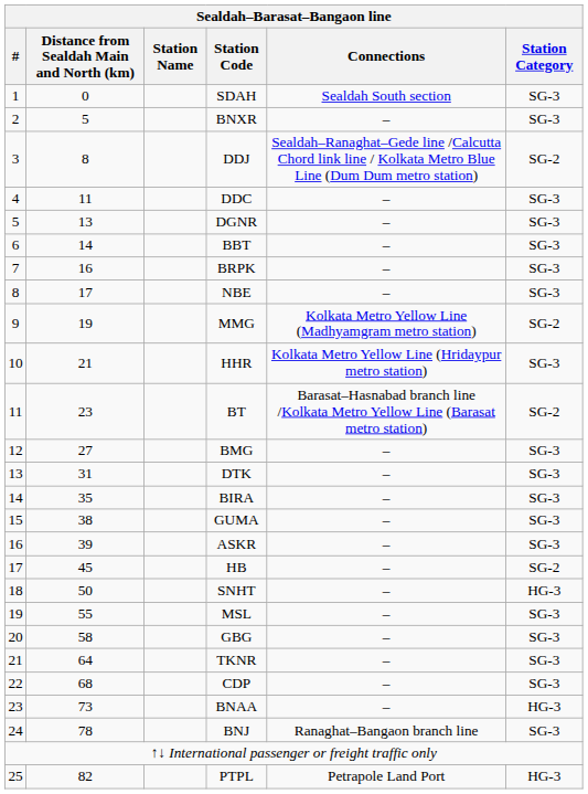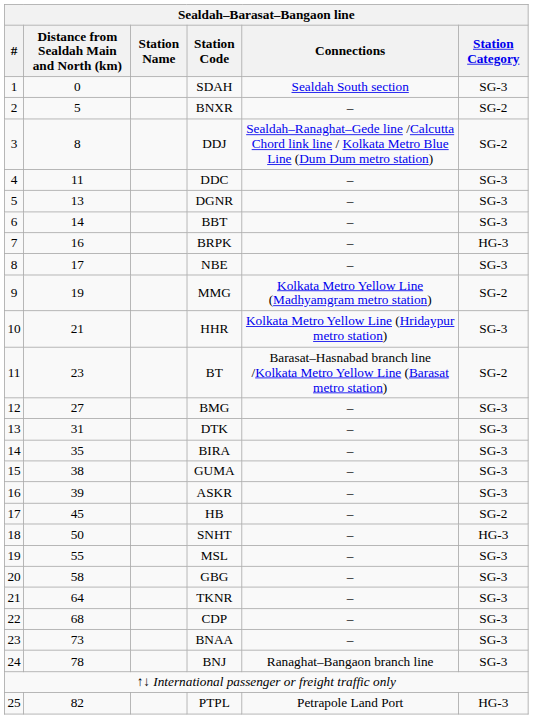 <table class="wikitable" style="text-align:center; width:50%;">
 <tr>
 <th colspan="6"><strong>Sealdah–Barasat–Bangaon line</strong></th>
 </tr>
 <tr>
 <th style="max-width:1%;">#</th>
 <th style="max-width:1%;">Distance from Sealdah Main and North (km)</th>
 <th style="max-width:5%;">Station Name</th>
 <th style="max-width:1%;">Station Code</th>
 <th style="max-width:1%;">Connections</th>
 <th><a href='#'>Station Category</a></th>
 </tr>
 <tr>
 <td>1</td>
 <td>0</td>
 <td><strong></strong></td>
 <td>SDAH</td>
 <td><a href='#'>Sealdah South section</a></td>
 <td>SG-3</td>
 </tr>
 <tr>
 <td>2</td>
 <td>5</td>
 <td><strong></strong></td>
 <td>BNXR</td>
 <td>–</td>
-<td>SG-3</td>
+<td>SG-2</td>
 </tr>
 <tr>
 <td>3</td>
 <td>8</td>
 <td><strong></strong></td>
 <td>DDJ</td>
 <td><a href='#'>Sealdah–Ranaghat–Gede line</a> /<a href='#'>Calcutta Chord link line</a> / <a href='#'>Kolkata Metro Blue Line</a> (<a href='#'>Dum Dum metro station</a>)</td>
 <td>SG-2</td>
 </tr>
 <tr>
 <td>4</td>
 <td>11</td>
 <td></td>
 <td>DDC</td>
 <td>–</td>
 <td>SG-3</td>
 </tr>
 <tr>
 <td>5</td>
 <td>13</td>
 <td></td>
 <td>DGNR</td>
 <td>–</td>
 <td>SG-3</td>
 </tr>
 <tr>
 <td>6</td>
 <td>14</td>
 <td></td>
 <td>BBT</td>
 <td>–</td>
 <td>SG-3</td>
 </tr>
 <tr>
 <td>7</td>
 <td>16</td>
 <td></td>
 <td>BRPK</td>
 <td>–</td>
-<td>SG-3</td>
+<td>HG-3</td>
 </tr>
 <tr>
 <td>8</td>
 <td>17</td>
 <td></td>
 <td>NBE</td>
 <td>–</td>
 <td>SG-3</td>
 </tr>
 <tr>
 <td>9</td>
 <td>19</td>
 <td><strong></strong></td>
 <td>MMG</td>
 <td><a href='#'>Kolkata Metro Yellow Line</a> (<a href='#'>Madhyamgram metro station</a>)</td>
 <td>SG-2</td>
 </tr>
 <tr>
 <td>10</td>
 <td>21</td>
 <td></td>
 <td>HHR</td>
 <td><a href='#'>Kolkata Metro Yellow Line</a> (<a href='#'>Hridaypur metro station</a>)</td>
 <td>SG-3</td>
 </tr>
 <tr>
 <td>11</td>
 <td>23</td>
 <td><strong></strong></td>
 <td>BT</td>
 <td>Barasat–Hasnabad branch line /<a href='#'>Kolkata Metro Yellow Line</a> (<a href='#'>Barasat metro station</a>)</td>
 <td>SG-2</td>
 </tr>
 <tr>
 <td>12</td>
 <td>27</td>
 <td></td>
 <td>BMG</td>
 <td>–</td>
 <td>SG-3</td>
 </tr>
 <tr>
 <td>13</td>
 <td>31</td>
 <td></td>
 <td>DTK</td>
 <td>–</td>
 <td>SG-3</td>
 </tr>
 <tr>
 <td>14</td>
 <td>35</td>
 <td></td>
 <td>BIRA</td>
 <td>–</td>
 <td>SG-3</td>
 </tr>
 <tr>
 <td>15</td>
 <td>38</td>
 <td></td>
 <td>GUMA</td>
 <td>–</td>
 <td>SG-3</td>
 </tr>
 <tr>
 <td>16</td>
 <td>39</td>
 <td></td>
 <td>ASKR</td>
 <td>–</td>
 <td>SG-3</td>
 </tr>
 <tr>
 <td>17</td>
 <td>45</td>
 <td><strong></strong></td>
 <td>HB</td>
 <td>–</td>
 <td>SG-2</td>
 </tr>
 <tr>
 <td>18</td>
 <td>50</td>
 <td></td>
 <td>SNHT</td>
 <td>–</td>
 <td>HG-3</td>
 </tr>
 <tr>
 <td>19</td>
 <td>55</td>
 <td></td>
 <td>MSL</td>
 <td>–</td>
 <td>SG-3</td>
 </tr>
 <tr>
 <td>20</td>
 <td>58</td>
 <td><strong></strong></td>
 <td>GBG</td>
 <td>–</td>
 <td>SG-3</td>
 </tr>
 <tr>
 <td>21</td>
 <td>64</td>
 <td><strong></strong></td>
 <td>TKNR</td>
 <td>–</td>
 <td>SG-3</td>
 </tr>
 <tr>
 <td>22</td>
 <td>68</td>
 <td></td>
 <td>CDP</td>
 <td>–</td>
 <td>SG-3</td>
 </tr>
 <tr>
 <td>23</td>
 <td>73</td>
 <td></td>
 <td>BNAA</td>
 <td>–</td>
-<td>HG-3</td>
+<td>SG-3</td>
 </tr>
 <tr>
 <td>24</td>
 <td>78</td>
 <td><strong></strong></td>
 <td>BNJ</td>
 <td>Ranaghat–Bangaon branch line</td>
 <td>SG-3</td>
 </tr>
 <tr>
 <td colspan="6"><em>↑↓ International passenger or freight traffic only</em></td>
 </tr>
 <tr>
 <td>25</td>
 <td>82</td>
 <td></td>
 <td>PTPL</td>
 <td>Petrapole Land Port</td>
 <td>HG-3</td>
 </tr>
 </table>
